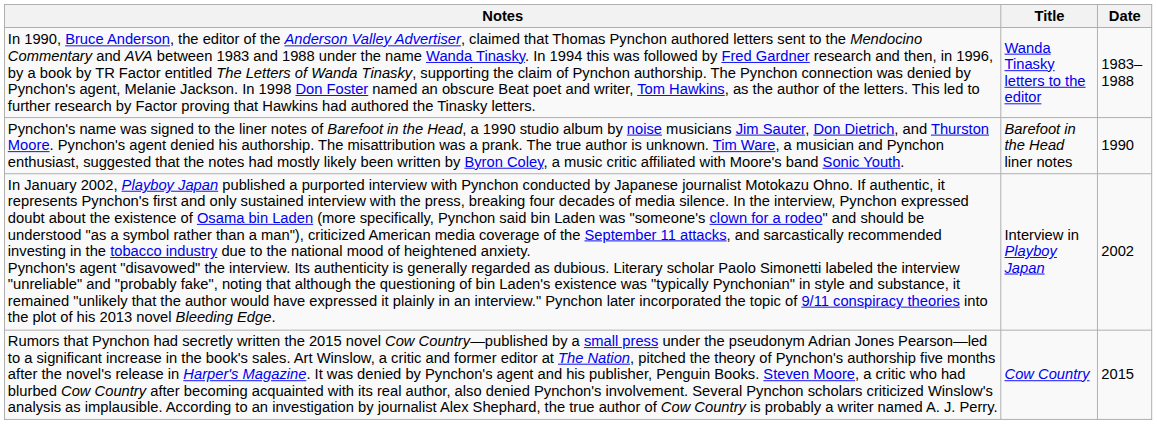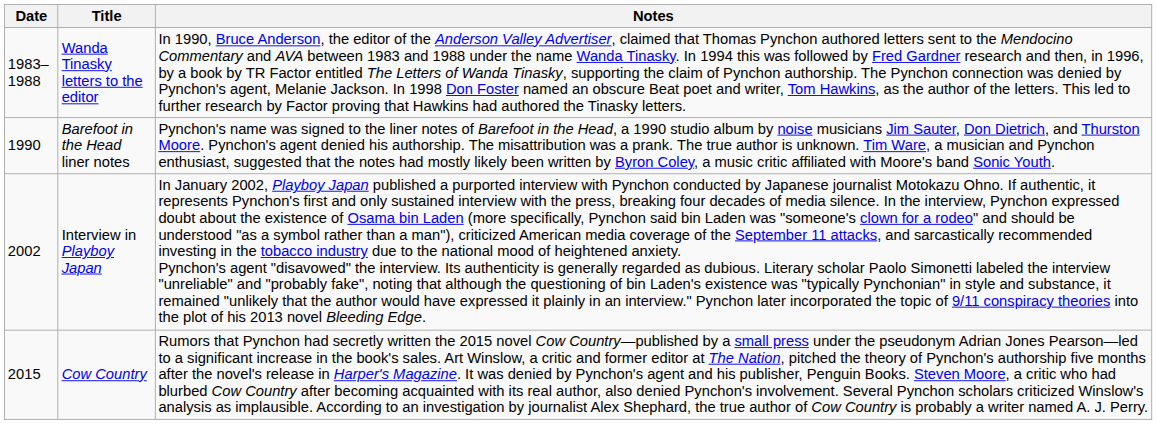 <table class="wikitable plainrowheaders sortable">
 <tr>
+<th scope="col">Date</th>
+<th scope="col">Title</th>
 <th scope="col" class="unsortable">Notes</th>
-<th scope="col">Title</th>
-<th scope="col">Date</th>
 </tr>
 <tr>
+<td>1983–1988</td>
+<td><a href='#'>Wanda Tinasky</a> <a href='#'>letters to the editor</a></td>
 <td>In 1990, <a href='#'>Bruce Anderson</a>, the editor of the <em><a href='#'>Anderson Valley Advertiser</a></em>, claimed that Thomas Pynchon authored letters sent to the <em>Mendocino Commentary</em> and <em>AVA</em> between 1983 and 1988 under the name <a href='#'>Wanda Tinasky</a>. In 1994 this was followed by <a href='#'>Fred Gardner</a> research and then, in 1996, by a book by TR Factor entitled <em>The Letters of Wanda Tinasky</em>, supporting the claim of Pynchon authorship. The Pynchon connection was denied by Pynchon's agent, Melanie Jackson. In 1998 <a href='#'>Don Foster</a> named an obscure Beat poet and writer, <a href='#'>Tom Hawkins</a>, as the author of the letters. This led to further research by Factor proving that Hawkins had authored the Tinasky letters.</td>
-<td><a href='#'>Wanda Tinasky</a> <a href='#'>letters to the editor</a></td>
-<td>1983–1988</td>
 </tr>
 <tr>
+<td>1990</td>
+<td><em>Barefoot in the Head</em> liner notes</td>
 <td>Pynchon's name was signed to the liner notes of <em>Barefoot in the Head</em>, a 1990 studio album by <a href='#'>noise</a> musicians <a href='#'>Jim Sauter</a>, <a href='#'>Don Dietrich</a>, and <a href='#'>Thurston Moore</a>. Pynchon's agent denied his authorship. The misattribution was a prank. The true author is unknown. <a href='#'>Tim Ware</a>, a musician and Pynchon enthusiast, suggested that the notes had mostly likely been written by <a href='#'>Byron Coley</a>, a music critic affiliated with Moore's band <a href='#'>Sonic Youth</a>.</td>
-<td><em>Barefoot in the Head</em> liner notes</td>
-<td>1990</td>
 </tr>
 <tr>
+<td>2002<br></td>
+<td>Interview in <em><a href='#'>Playboy Japan</a></em></td>
 <td>In January 2002, <em><a href='#'>Playboy Japan</a></em> published a purported interview with Pynchon conducted by Japanese journalist Motokazu Ohno. If authentic, it represents Pynchon's first and only sustained interview with the press, breaking four decades of media silence. In the interview, Pynchon expressed doubt about the existence of <a href='#'>Osama bin Laden</a> (more specifically, Pynchon said bin Laden was "someone's <a href='#'>clown for a rodeo</a>" and should be understood "as a symbol rather than a man"), criticized American media coverage of the <a href='#'>September 11 attacks</a>, and sarcastically recommended investing in the <a href='#'>tobacco industry</a> due to the national mood of heightened anxiety.<br>Pynchon's agent "disavowed" the interview. Its authenticity is generally regarded as dubious. Literary scholar Paolo Simonetti labeled the interview "unreliable" and "probably fake", noting that although the questioning of bin Laden's existence was "typically Pynchonian" in style and substance, it remained "unlikely that the author would have expressed it plainly in an interview." Pynchon later incorporated the topic of <a href='#'>9/11 conspiracy theories</a> into the plot of his 2013 novel <em>Bleeding Edge</em>.</td>
-<td>Interview in <em><a href='#'>Playboy Japan</a></em></td>
-<td>2002<br></td>
 </tr>
 <tr>
+<td>2015</td>
+<td><em><a href='#'>Cow Country</a></em></td>
 <td>Rumors that Pynchon had secretly written the 2015 novel <em>Cow Country</em>—published by a <a href='#'>small press</a> under the pseudonym Adrian Jones Pearson—led to a significant increase in the book's sales. Art Winslow, a critic and former editor at <em><a href='#'>The Nation</a></em>, pitched the theory of Pynchon's authorship five months after the novel's release in <em><a href='#'>Harper's Magazine</a></em>. It was denied by Pynchon's agent and his publisher, Penguin Books. <a href='#'>Steven Moore</a>, a critic who had blurbed <em>Cow Country</em> after becoming acquainted with its real author, also denied Pynchon's involvement. Several Pynchon scholars criticized Winslow's analysis as implausible. According to an investigation by journalist Alex Shephard, the true author of <em>Cow Country</em> is probably a writer named A. J. Perry.</td>
-<td><em><a href='#'>Cow Country</a></em></td>
-<td>2015</td>
 </tr>
 </table>
